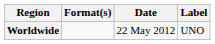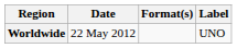 <table class="wikitable plainrowheaders">
 <tr>
 <th scope="col">Region</th>
+<th scope="col">Date</th>
 <th scope="col">Format(s)</th>
-<th scope="col">Date</th>
 <th scope="col">Label</th>
 </tr>
 <tr>
 <th scope="row">Worldwide</th>
+<td>22 May 2012</td>
 <td></td>
-<td>22 May 2012</td>
 <td>UNO</td>
 </tr>
 </table>
